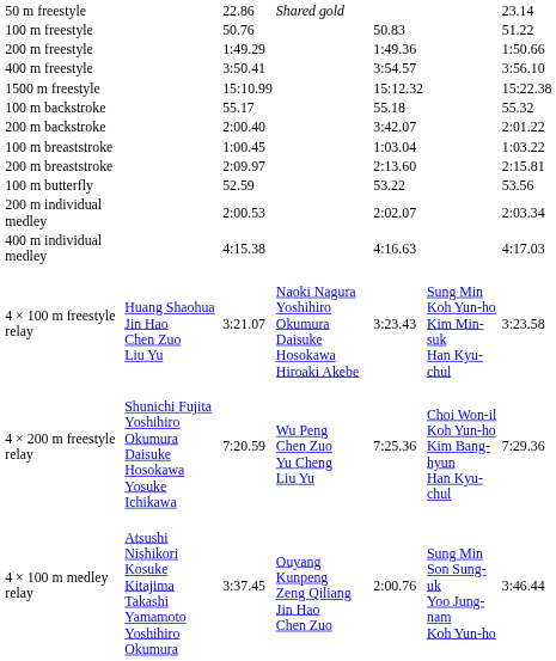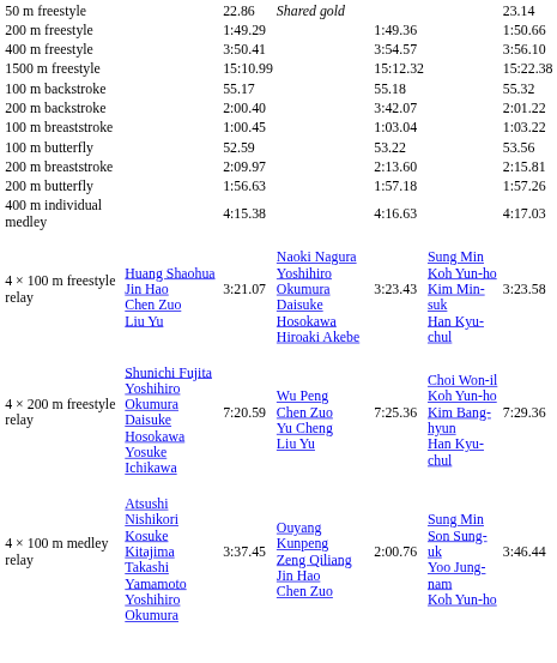 <table>
 <tr>
 <td rowspan=2>50 m freestyle<br></td>
 <td></td>
 <td rowspan=2>22.86</td>
 <td rowspan=2><em>Shared gold</em></td>
 <td rowspan=2></td>
 <td rowspan=2></td>
 <td rowspan=2>23.14</td>
 </tr>
 <tr>
 <td></td>
-</tr>
-<tr>
-<td>100 m freestyle<br></td>
-<td></td>
-<td>50.76</td>
-<td></td>
-<td>50.83</td>
-<td></td>
-<td>51.22</td>
 </tr>
 <tr>
 <td>200 m freestyle<br></td>
 <td></td>
 <td>1:49.29<br></td>
 <td></td>
 <td>1:49.36</td>
 <td></td>
 <td>1:50.66</td>
 </tr>
 <tr>
 <td>400 m freestyle<br></td>
 <td></td>
 <td>3:50.41<br></td>
 <td></td>
 <td>3:54.57</td>
 <td></td>
 <td>3:56.10</td>
 </tr>
 <tr>
 <td>1500 m freestyle<br></td>
 <td></td>
 <td>15:10.99<br></td>
 <td></td>
 <td>15:12.32</td>
 <td></td>
 <td>15:22.38</td>
 </tr>
 <tr>
 <td>100 m backstroke<br></td>
 <td></td>
 <td>55.17</td>
 <td></td>
 <td>55.18</td>
 <td></td>
 <td>55.32</td>
 </tr>
 <tr>
 <td>200 m backstroke<br></td>
 <td></td>
 <td>2:00.40</td>
 <td></td>
 <td>3:42.07</td>
 <td></td>
 <td>2:01.22</td>
 </tr>
 <tr>
 <td>100 m breaststroke<br></td>
 <td></td>
 <td>1:00.45<br></td>
 <td></td>
 <td>1:03.04</td>
 <td></td>
 <td>1:03.22</td>
 </tr>
 <tr>
+<td>100 m butterfly<br></td>
+<td></td>
+<td>52.59<br></td>
+<td></td>
+<td>53.22</td>
+<td></td>
+<td>53.56</td>
+</tr>
+<tr>
 <td>200 m breaststroke<br></td>
 <td></td>
 <td>2:09.97<br></td>
 <td></td>
 <td>2:13.60</td>
 <td></td>
 <td>2:15.81</td>
 </tr>
 <tr>
-<td>100 m butterfly<br></td>
+<td>200 m butterfly<br></td>
 <td></td>
-<td>52.59<br></td>
+<td>1:56.63<br></td>
 <td></td>
-<td>53.22</td>
+<td>1:57.18</td>
 <td></td>
-<td>53.56</td>
-</tr>
-<tr>
-<td>200 m individual medley<br></td>
-<td></td>
-<td>2:00.53<br></td>
-<td></td>
-<td>2:02.07</td>
-<td></td>
-<td>2:03.34</td>
+<td>1:57.26</td>
 </tr>
 <tr>
 <td>400 m individual medley<br></td>
 <td></td>
 <td>4:15.38<br></td>
 <td></td>
 <td>4:16.63</td>
 <td></td>
 <td>4:17.03</td>
 </tr>
 <tr>
 <td>4 × 100 m freestyle relay<br></td>
 <td><br><a href='#'>Huang Shaohua</a><br><a href='#'>Jin Hao</a><br><a href='#'>Chen Zuo</a><br><a href='#'>Liu Yu</a></td>
 <td>3:21.07<br></td>
 <td><br><a href='#'>Naoki Nagura</a><br><a href='#'>Yoshihiro Okumura</a><br><a href='#'>Daisuke Hosokawa</a><br><a href='#'>Hiroaki Akebe</a></td>
 <td>3:23.43</td>
 <td><br><a href='#'>Sung Min</a><br><a href='#'>Koh Yun-ho</a><br><a href='#'>Kim Min-suk</a><br><a href='#'>Han Kyu-chul</a></td>
 <td>3:23.58</td>
 </tr>
 <tr>
 <td>4 × 200 m freestyle relay<br></td>
 <td><br><a href='#'>Shunichi Fujita</a><br><a href='#'>Yoshihiro Okumura</a><br><a href='#'>Daisuke Hosokawa</a><br><a href='#'>Yosuke Ichikawa</a></td>
 <td>7:20.59<br></td>
 <td><br><a href='#'>Wu Peng</a><br><a href='#'>Chen Zuo</a><br><a href='#'>Yu Cheng</a><br><a href='#'>Liu Yu</a></td>
 <td>7:25.36</td>
 <td><br><a href='#'>Choi Won-il</a><br><a href='#'>Koh Yun-ho</a><br><a href='#'>Kim Bang-hyun</a><br><a href='#'>Han Kyu-chul</a></td>
 <td>7:29.36</td>
 </tr>
 <tr>
 <td>4 × 100 m medley relay<br></td>
 <td><br><a href='#'>Atsushi Nishikori</a><br><a href='#'>Kosuke Kitajima</a><br><a href='#'>Takashi Yamamoto</a><br><a href='#'>Yoshihiro Okumura</a></td>
 <td>3:37.45<br></td>
 <td><br><a href='#'>Ouyang Kunpeng</a><br><a href='#'>Zeng Qiliang</a><br><a href='#'>Jin Hao</a><br><a href='#'>Chen Zuo</a></td>
 <td>2:00.76</td>
 <td><br><a href='#'>Sung Min</a><br><a href='#'>Son Sung-uk</a><br><a href='#'>Yoo Jung-nam</a><br><a href='#'>Koh Yun-ho</a></td>
 <td>3:46.44</td>
 </tr>
 </table>
